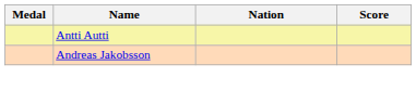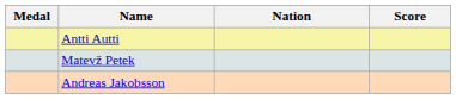 <table class=wikitable style="border:1px solid #AAAAAA;font-size:90%">
 <tr bgcolor="#E4E4E4">
 <th width=50>Medal</th>
 <th width=160>Name</th>
 <th width=160>Nation</th>
 <th width=80>Score</th>
 </tr>
 <tr bgcolor="#F7F6A8">
 <td align="center"></td>
 <td><a href='#'>Antti Autti</a></td>
 <td></td>
 <td align="center"></td>
 </tr>
+<tr bgcolor="#DCE5E5">
+<td align="center"></td>
+<td><a href='#'>Matevž Petek</a></td>
+<td></td>
+<td align="center"></td>
+</tr>
 <tr bgcolor="#FFDAB9">
 <td align="center"></td>
 <td><a href='#'>Andreas Jakobsson</a></td>
 <td></td>
 <td align="center"></td>
 </tr>
 </table>
